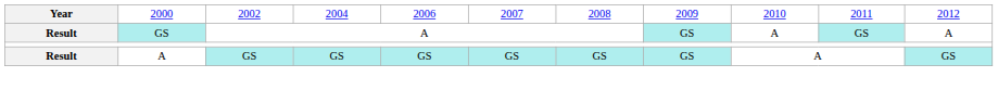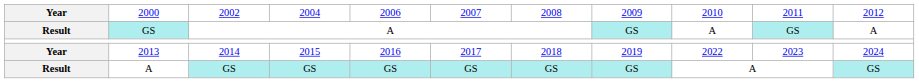 <table class="wikitable" style="text-align:center; font-size:90%; background:white;" width="100%">
 <tr>
 <th>Year</th>
 <td><a href='#'>2000</a></td>
 <td><a href='#'>2002</a></td>
 <td><a href='#'>2004</a></td>
 <td><a href='#'>2006</a></td>
 <td><a href='#'>2007</a></td>
 <td><a href='#'>2008</a></td>
 <td><a href='#'>2009</a></td>
 <td><a href='#'>2010</a></td>
 <td><a href='#'>2011</a></td>
 <td><a href='#'>2012</a></td>
 </tr>
 <tr>
 <th>Result</th>
 <td bgcolor="afeeee">GS</td>
 <td colspan="5">A</td>
 <td bgcolor="afeeee">GS</td>
 <td>A</td>
 <td bgcolor="afeeee">GS</td>
 <td>A</td>
 </tr>
 <tr>
 <td colspan="11"></td>
 </tr>
 <tr>
+<th>Year</th>
+<td><a href='#'>2013</a></td>
+<td><a href='#'>2014</a></td>
+<td><a href='#'>2015</a></td>
+<td><a href='#'>2016</a></td>
+<td><a href='#'>2017</a></td>
+<td><a href='#'>2018</a></td>
+<td><a href='#'>2019</a></td>
+<td><a href='#'>2022</a></td>
+<td><a href='#'>2023</a></td>
+<td><a href='#'>2024</a></td>
+</tr>
+<tr>
 <th>Result</th>
 <td>A</td>
 <td bgcolor="afeeee">GS</td>
 <td bgcolor="afeeee">GS</td>
 <td bgcolor="afeeee">GS</td>
 <td bgcolor="afeeee">GS</td>
 <td bgcolor="afeeee">GS</td>
 <td bgcolor="afeeee">GS</td>
 <td colspan="2">A</td>
 <td bgcolor="afeeee">GS</td>
 </tr>
 </table>
